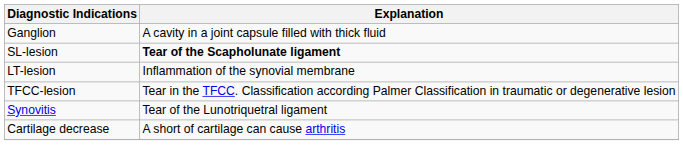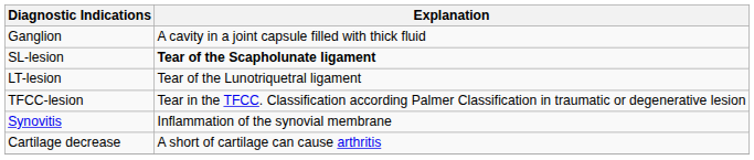 <table class="wikitable">
 <tr>
 <th>Diagnostic Indications</th>
 <th>Explanation</th>
 </tr>
 <tr>
 <td>Ganglion</td>
 <td>A cavity in a joint capsule filled with thick fluid</td>
 </tr>
 <tr>
 <td>SL-lesion</td>
 <td><strong>Tear of the Scapholunate ligament</strong></td>
 </tr>
 <tr>
 <td>LT-lesion</td>
-<td>Inflammation of the synovial membrane</td>
+<td>Tear of the Lunotriquetral ligament</td>
 </tr>
 <tr>
 <td>TFCC-lesion</td>
 <td>Tear in the <a href='#'>TFCC</a>. Classification according Palmer Classification in traumatic or degenerative lesion</td>
 </tr>
 <tr>
 <td><a href='#'>Synovitis</a></td>
-<td>Tear of the Lunotriquetral ligament</td>
+<td>Inflammation of the synovial membrane</td>
 </tr>
 <tr>
 <td>Cartilage decrease</td>
 <td>A short of cartilage can cause <a href='#'>arthritis</a></td>
 </tr>
 <tr>
 </tr>
 </table>
